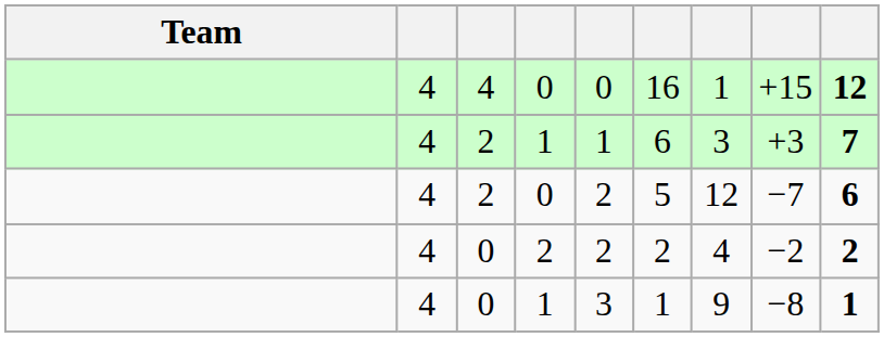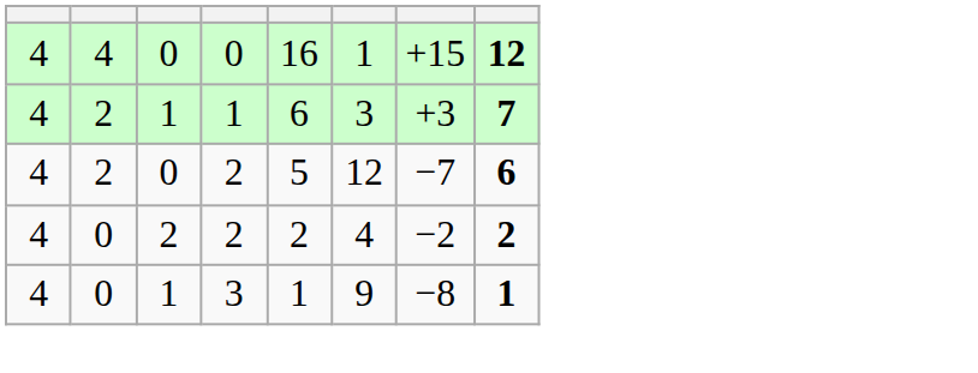 <table class="wikitable" style="text-align: center;">
 <tr>
-<th width="175">Team</th>
 <th width="20"></th>
 <th width="20"></th>
 <th width="20"></th>
 <th width="20"></th>
 <th width="20"></th>
 <th width="20"></th>
 <th width="20"></th>
 <th width="20"></th>
 </tr>
 <tr bgcolor=#ccffcc>
-<td align=left></td>
 <td>4</td>
 <td>4</td>
 <td>0</td>
 <td>0</td>
 <td>16</td>
 <td>1</td>
 <td>+15</td>
 <td><strong>12</strong></td>
 </tr>
 <tr bgcolor=#ccffcc>
-<td align=left></td>
 <td>4</td>
 <td>2</td>
 <td>1</td>
 <td>1</td>
 <td>6</td>
 <td>3</td>
 <td>+3</td>
 <td><strong>7</strong></td>
 </tr>
 <tr>
-<td align=left></td>
 <td>4</td>
 <td>2</td>
 <td>0</td>
 <td>2</td>
 <td>5</td>
 <td>12</td>
 <td>−7</td>
 <td><strong>6</strong></td>
 </tr>
 <tr>
-<td align=left></td>
 <td>4</td>
 <td>0</td>
 <td>2</td>
 <td>2</td>
 <td>2</td>
 <td>4</td>
 <td>−2</td>
 <td><strong>2</strong></td>
 </tr>
 <tr>
-<td align=left></td>
 <td>4</td>
 <td>0</td>
 <td>1</td>
 <td>3</td>
 <td>1</td>
 <td>9</td>
 <td>−8</td>
 <td><strong>1</strong></td>
 </tr>
 </table>
